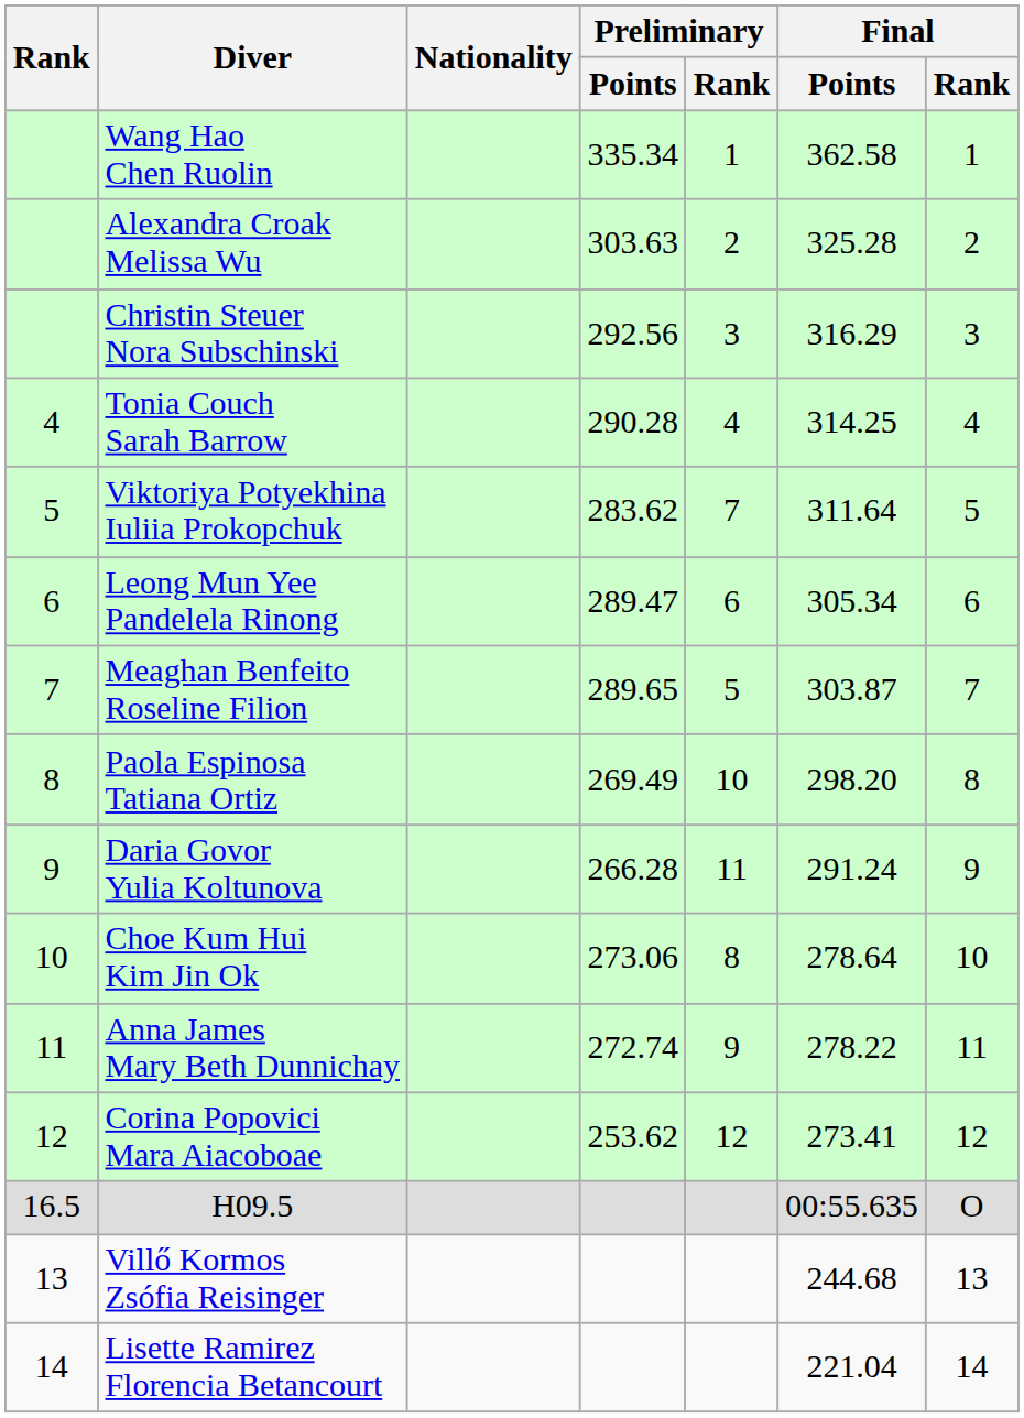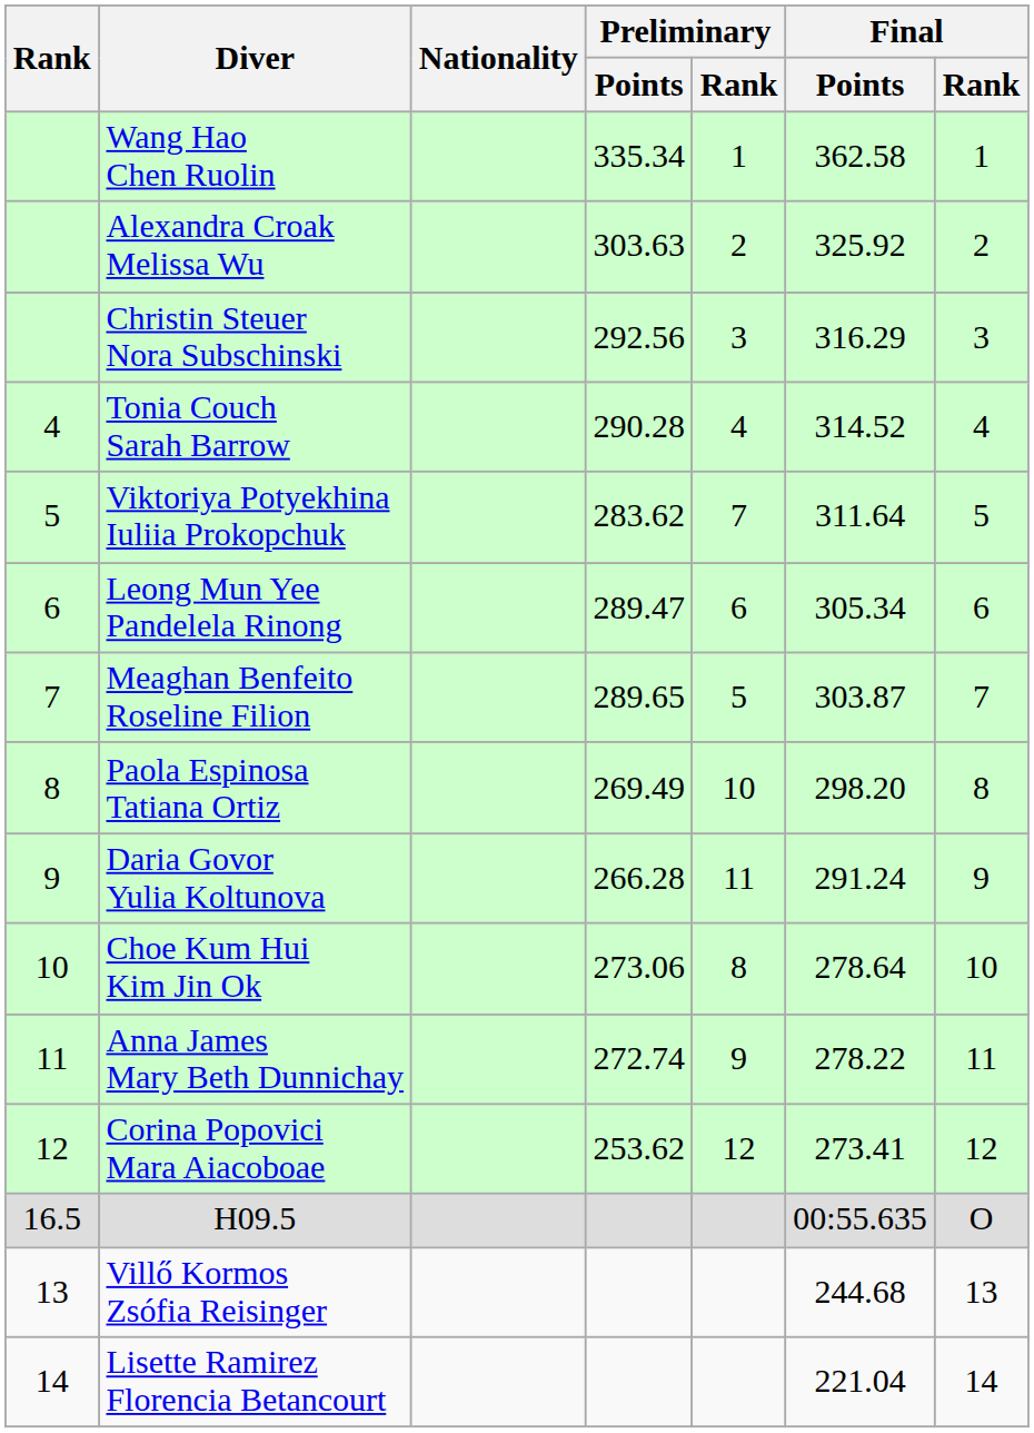 <table class="wikitable" style="text-align:center">
 <tr>
 <th rowspan="2">Rank</th>
 <th rowspan="2">Diver</th>
 <th rowspan="2">Nationality</th>
 <th colspan="2">Preliminary</th>
 <th colspan="2">Final</th>
 </tr>
 <tr>
 <th>Points</th>
 <th>Rank</th>
 <th>Points</th>
 <th>Rank</th>
 </tr>
 <tr bgcolor=ccffcc>
 <td></td>
 <td align=left><a href='#'>Wang Hao</a><br><a href='#'>Chen Ruolin</a></td>
 <td align=left></td>
 <td>335.34</td>
 <td>1</td>
 <td>362.58</td>
 <td>1</td>
 </tr>
 <tr bgcolor=ccffcc>
 <td></td>
 <td align=left><a href='#'>Alexandra Croak</a><br><a href='#'>Melissa Wu</a></td>
 <td align=left></td>
 <td>303.63</td>
 <td>2</td>
-<td>325.28</td>
+<td>325.92</td>
 <td>2</td>
 </tr>
 <tr bgcolor=ccffcc>
 <td></td>
 <td align=left><a href='#'>Christin Steuer</a><br><a href='#'>Nora Subschinski</a></td>
 <td align=left></td>
 <td>292.56</td>
 <td>3</td>
 <td>316.29</td>
 <td>3</td>
 </tr>
 <tr bgcolor=ccffcc>
 <td>4</td>
 <td align=left><a href='#'>Tonia Couch</a><br><a href='#'>Sarah Barrow</a></td>
 <td align=left></td>
 <td>290.28</td>
 <td>4</td>
-<td>314.25</td>
+<td>314.52</td>
 <td>4</td>
 </tr>
 <tr bgcolor=ccffcc>
 <td>5</td>
 <td align=left><a href='#'>Viktoriya Potyekhina</a><br><a href='#'>Iuliia Prokopchuk</a></td>
 <td align=left></td>
 <td>283.62</td>
 <td>7</td>
 <td>311.64</td>
 <td>5</td>
 </tr>
 <tr bgcolor=ccffcc>
 <td>6</td>
 <td align=left><a href='#'>Leong Mun Yee</a><br><a href='#'>Pandelela Rinong</a></td>
 <td align=left></td>
 <td>289.47</td>
 <td>6</td>
 <td>305.34</td>
 <td>6</td>
 </tr>
 <tr bgcolor=ccffcc>
 <td>7</td>
 <td align=left><a href='#'>Meaghan Benfeito</a><br><a href='#'>Roseline Filion</a></td>
 <td align=left></td>
 <td>289.65</td>
 <td>5</td>
 <td>303.87</td>
 <td>7</td>
 </tr>
 <tr bgcolor=ccffcc>
 <td>8</td>
 <td align=left><a href='#'>Paola Espinosa</a><br><a href='#'>Tatiana Ortiz</a></td>
 <td align=left></td>
 <td>269.49</td>
 <td>10</td>
 <td>298.20</td>
 <td>8</td>
 </tr>
 <tr bgcolor=ccffcc>
 <td>9</td>
 <td align=left><a href='#'>Daria Govor</a><br><a href='#'>Yulia Koltunova</a></td>
 <td align=left></td>
 <td>266.28</td>
 <td>11</td>
 <td>291.24</td>
 <td>9</td>
 </tr>
 <tr bgcolor=ccffcc>
 <td>10</td>
 <td align=left><a href='#'>Choe Kum Hui</a><br><a href='#'>Kim Jin Ok</a></td>
 <td align=left></td>
 <td>273.06</td>
 <td>8</td>
 <td>278.64</td>
 <td>10</td>
 </tr>
 <tr bgcolor=ccffcc>
 <td>11</td>
 <td align=left><a href='#'>Anna James</a><br><a href='#'>Mary Beth Dunnichay</a></td>
 <td align=left></td>
 <td>272.74</td>
 <td>9</td>
 <td>278.22</td>
 <td>11</td>
 </tr>
 <tr bgcolor=ccffcc>
 <td>12</td>
 <td align=left><a href='#'>Corina Popovici</a><br><a href='#'>Mara Aiacoboae</a></td>
 <td align=left></td>
 <td>253.62</td>
 <td>12</td>
 <td>273.41</td>
 <td>12</td>
 </tr>
 <tr bgcolor=#DDDDDD>
 <td><span>16.5</span></td>
 <td><span>H09.5</span></td>
 <td></td>
 <td></td>
 <td></td>
 <td><span>00:55.635</span></td>
 <td><span>O</span></td>
 </tr>
 <tr>
 <td>13</td>
 <td align=left><a href='#'>Villő Kormos</a><br><a href='#'>Zsófia Reisinger</a></td>
 <td align=left></td>
 <td></td>
 <td></td>
 <td>244.68</td>
 <td>13</td>
 </tr>
 <tr>
 <td>14</td>
 <td align=left><a href='#'>Lisette Ramirez</a><br><a href='#'>Florencia Betancourt</a></td>
 <td align=left></td>
 <td></td>
 <td></td>
 <td>221.04</td>
 <td>14</td>
 </tr>
 </table>
